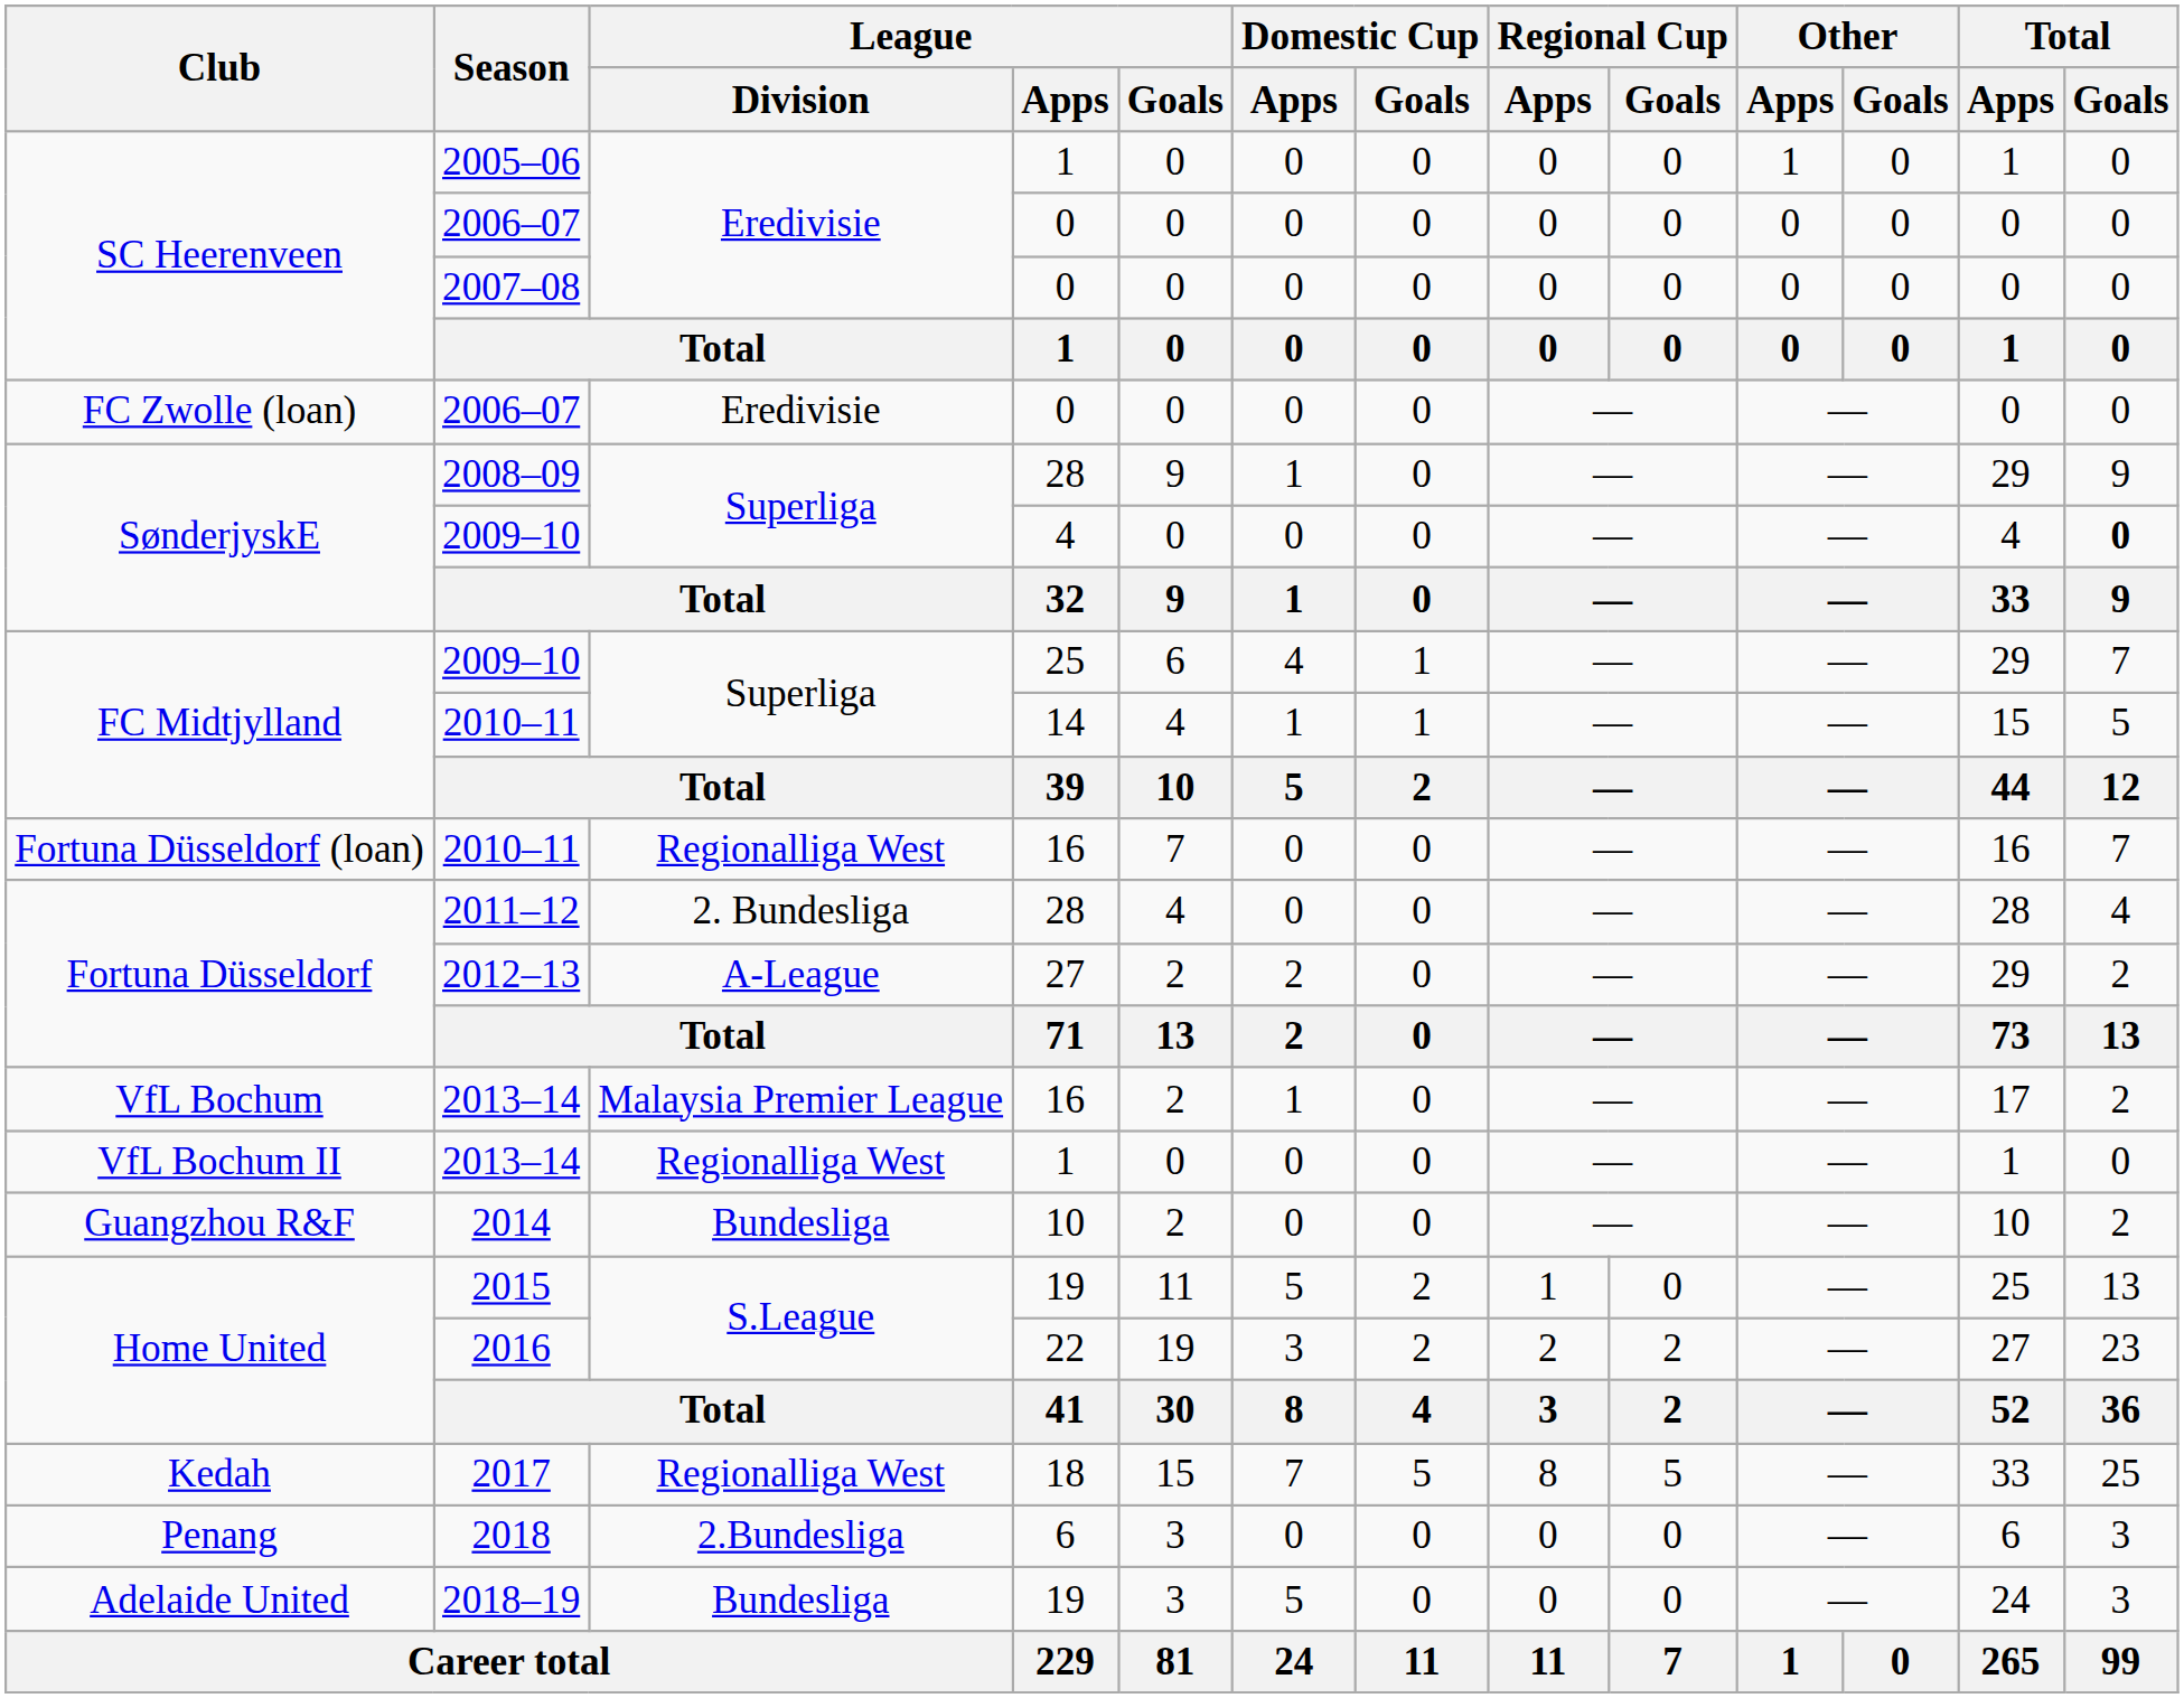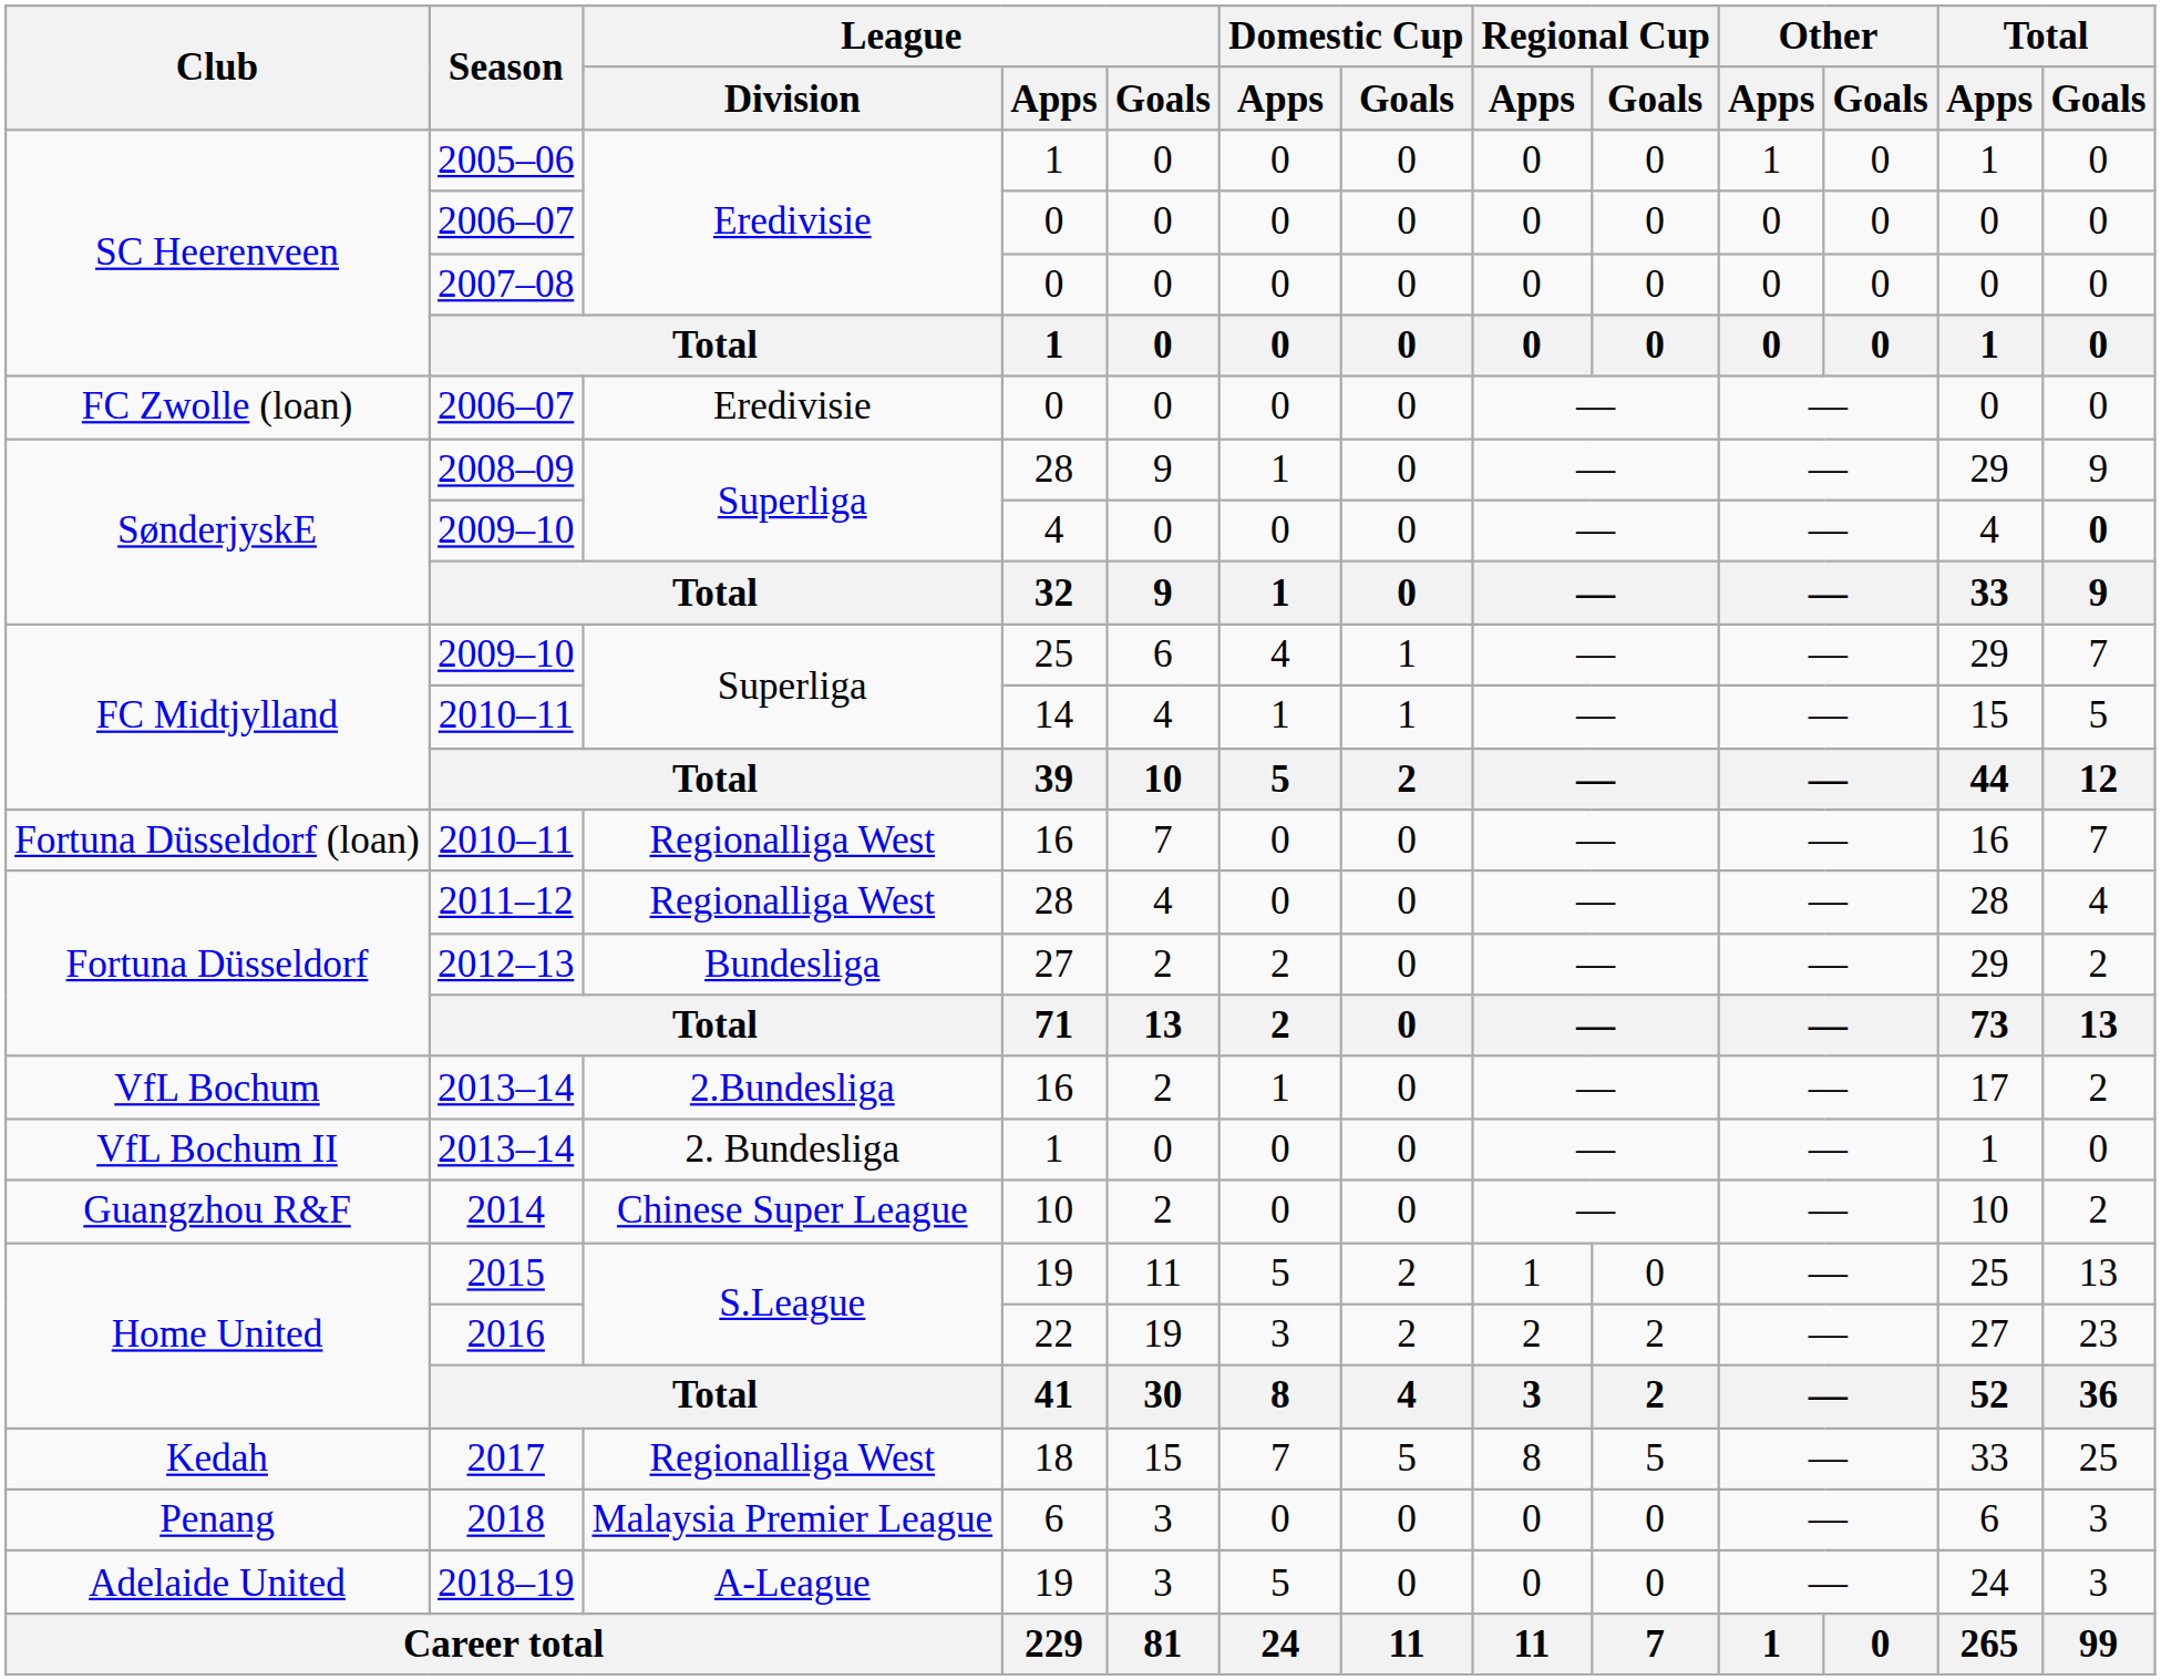 <table style="text-align:center" class="wikitable">
 <tr>
 <th rowspan="2">Club</th>
 <th rowspan="2">Season</th>
 <th colspan="3">League</th>
 <th colspan="2">Domestic Cup</th>
 <th colspan="2">Regional Cup</th>
 <th colspan="2">Other</th>
 <th colspan="2">Total</th>
 </tr>
 <tr>
 <th>Division</th>
 <th>Apps</th>
 <th>Goals</th>
 <th>Apps</th>
 <th>Goals</th>
 <th>Apps</th>
 <th>Goals</th>
 <th>Apps</th>
 <th>Goals</th>
 <th>Apps</th>
 <th>Goals</th>
 </tr>
 <tr>
 <td rowspan="4"><a href='#'>SC Heerenveen</a></td>
 <td><a href='#'>2005–06</a></td>
 <td rowspan="3"><a href='#'>Eredivisie</a></td>
 <td>1</td>
 <td>0</td>
 <td>0</td>
 <td>0</td>
 <td>0</td>
 <td>0</td>
 <td>1</td>
 <td>0</td>
 <td>1</td>
 <td>0</td>
 </tr>
 <tr>
 <td><a href='#'>2006–07</a></td>
 <td>0</td>
 <td>0</td>
 <td>0</td>
 <td>0</td>
 <td>0</td>
 <td>0</td>
 <td>0</td>
 <td>0</td>
 <td>0</td>
 <td>0</td>
 </tr>
 <tr>
 <td><a href='#'>2007–08</a></td>
 <td>0</td>
 <td>0</td>
 <td>0</td>
 <td>0</td>
 <td>0</td>
 <td>0</td>
 <td>0</td>
 <td>0</td>
 <td>0</td>
 <td>0</td>
 </tr>
 <tr>
 <th colspan="2">Total</th>
 <th>1</th>
 <th>0</th>
 <th>0</th>
 <th>0</th>
 <th>0</th>
 <th>0</th>
 <th>0</th>
 <th>0</th>
 <th>1</th>
 <th>0</th>
 </tr>
 <tr>
 <td><a href='#'>FC Zwolle</a> (loan)</td>
 <td><a href='#'>2006–07</a></td>
 <td>Eredivisie</td>
 <td>0</td>
 <td>0</td>
 <td>0</td>
 <td>0</td>
 <td colspan="2">—</td>
 <td colspan="2">—</td>
 <td>0</td>
 <td>0</td>
 </tr>
 <tr>
 <td rowspan="3"><a href='#'>SønderjyskE</a></td>
 <td><a href='#'>2008–09</a></td>
 <td rowspan="2"><a href='#'>Superliga</a></td>
 <td>28</td>
 <td>9</td>
 <td>1</td>
 <td>0</td>
 <td colspan="2">—</td>
 <td colspan="2">—</td>
 <td>29</td>
 <td>9</td>
 </tr>
 <tr>
 <td><a href='#'>2009–10</a></td>
 <td>4</td>
 <td>0</td>
 <td>0</td>
 <td>0</td>
 <td colspan="2">—</td>
 <td colspan="2">—</td>
 <td>4</td>
 <td><strong>0</strong></td>
 </tr>
 <tr>
 <th colspan="2">Total</th>
 <th>32</th>
 <th>9</th>
 <th>1</th>
 <th>0</th>
 <th colspan="2">—</th>
 <th colspan="2">—</th>
 <th>33</th>
 <th>9</th>
 </tr>
 <tr>
 <td rowspan="3"><a href='#'>FC Midtjylland</a></td>
 <td><a href='#'>2009–10</a></td>
 <td rowspan="2">Superliga</td>
 <td>25</td>
 <td>6</td>
 <td>4</td>
 <td>1</td>
 <td colspan="2">—</td>
 <td colspan="2">—</td>
 <td>29</td>
 <td>7</td>
 </tr>
 <tr>
 <td><a href='#'>2010–11</a></td>
 <td>14</td>
 <td>4</td>
 <td>1</td>
 <td>1</td>
 <td colspan="2">—</td>
 <td colspan="2">—</td>
 <td>15</td>
 <td>5</td>
 </tr>
 <tr>
 <th colspan="2">Total</th>
 <th>39</th>
 <th>10</th>
 <th>5</th>
 <th>2</th>
 <th colspan="2">—</th>
 <th colspan="2">—</th>
 <th>44</th>
 <th>12</th>
 </tr>
 <tr>
 <td><a href='#'>Fortuna Düsseldorf</a> (loan)</td>
 <td><a href='#'>2010–11</a></td>
 <td><a href='#'>Regionalliga West</a></td>
 <td>16</td>
 <td>7</td>
 <td>0</td>
 <td>0</td>
 <td colspan="2">—</td>
 <td colspan="2">—</td>
 <td>16</td>
 <td>7</td>
 </tr>
 <tr>
 <td rowspan="3"><a href='#'>Fortuna Düsseldorf</a></td>
 <td><a href='#'>2011–12</a></td>
-<td>2. Bundesliga</td>
+<td><a href='#'>Regionalliga West</a></td>
 <td>28</td>
 <td>4</td>
 <td>0</td>
 <td>0</td>
 <td colspan="2">—</td>
 <td colspan="2">—</td>
 <td>28</td>
 <td>4</td>
 </tr>
 <tr>
 <td><a href='#'>2012–13</a></td>
-<td><a href='#'>A-League</a></td>
+<td><a href='#'>Bundesliga</a></td>
 <td>27</td>
 <td>2</td>
 <td>2</td>
 <td>0</td>
 <td colspan="2">—</td>
 <td colspan="2">—</td>
 <td>29</td>
 <td>2</td>
 </tr>
 <tr>
 <th colspan="2">Total</th>
 <th>71</th>
 <th>13</th>
 <th>2</th>
 <th>0</th>
 <th colspan="2">—</th>
 <th colspan="2">—</th>
 <th>73</th>
 <th>13</th>
 </tr>
 <tr>
 <td><a href='#'>VfL Bochum</a></td>
 <td><a href='#'>2013–14</a></td>
-<td><a href='#'>Malaysia Premier League</a></td>
+<td><a href='#'>2.Bundesliga</a></td>
 <td>16</td>
 <td>2</td>
 <td>1</td>
 <td>0</td>
 <td colspan="2">—</td>
 <td colspan="2">—</td>
 <td>17</td>
 <td>2</td>
 </tr>
 <tr>
 <td><a href='#'>VfL Bochum II</a></td>
 <td><a href='#'>2013–14</a></td>
-<td><a href='#'>Regionalliga West</a></td>
+<td>2. Bundesliga</td>
 <td>1</td>
 <td>0</td>
 <td>0</td>
 <td>0</td>
 <td colspan="2">—</td>
 <td colspan="2">—</td>
 <td>1</td>
 <td>0</td>
 </tr>
 <tr>
 <td><a href='#'>Guangzhou R&F</a></td>
 <td><a href='#'>2014</a></td>
-<td><a href='#'>Bundesliga</a></td>
+<td><a href='#'>Chinese Super League</a></td>
 <td>10</td>
 <td>2</td>
 <td>0</td>
 <td>0</td>
 <td colspan="2">—</td>
 <td colspan="2">—</td>
 <td>10</td>
 <td>2</td>
 </tr>
 <tr>
 <td rowspan="3"><a href='#'>Home United</a></td>
 <td><a href='#'>2015</a></td>
 <td rowspan="2"><a href='#'>S.League</a></td>
 <td>19</td>
 <td>11</td>
 <td>5</td>
 <td>2</td>
 <td>1</td>
 <td>0</td>
 <td colspan="2">—</td>
 <td>25</td>
 <td>13</td>
 </tr>
 <tr>
 <td><a href='#'>2016</a></td>
 <td>22</td>
 <td>19</td>
 <td>3</td>
 <td>2</td>
 <td>2</td>
 <td>2</td>
 <td colspan="2">—</td>
 <td>27</td>
 <td>23</td>
 </tr>
 <tr>
 <th colspan="2">Total</th>
 <th>41</th>
 <th>30</th>
 <th>8</th>
 <th>4</th>
 <th>3</th>
 <th>2</th>
 <th colspan="2">—</th>
 <th>52</th>
 <th>36</th>
 </tr>
 <tr>
 <td><a href='#'>Kedah</a></td>
 <td><a href='#'>2017</a></td>
 <td><a href='#'>Regionalliga West</a></td>
 <td>18</td>
 <td>15</td>
 <td>7</td>
 <td>5</td>
 <td>8</td>
 <td>5</td>
 <td colspan="2">—</td>
 <td>33</td>
 <td>25</td>
 </tr>
 <tr>
 <td><a href='#'>Penang</a></td>
 <td><a href='#'>2018</a></td>
-<td><a href='#'>2.Bundesliga</a></td>
+<td><a href='#'>Malaysia Premier League</a></td>
 <td>6</td>
 <td>3</td>
 <td>0</td>
 <td>0</td>
 <td>0</td>
 <td>0</td>
 <td colspan="2">—</td>
 <td>6</td>
 <td>3</td>
 </tr>
 <tr>
 <td><a href='#'>Adelaide United</a></td>
 <td><a href='#'>2018–19</a></td>
-<td><a href='#'>Bundesliga</a></td>
+<td><a href='#'>A-League</a></td>
 <td>19</td>
 <td>3</td>
 <td>5</td>
 <td>0</td>
 <td>0</td>
 <td>0</td>
 <td colspan="2">—</td>
 <td>24</td>
 <td>3</td>
 </tr>
 <tr>
 <th colspan="3">Career total</th>
 <th>229</th>
 <th>81</th>
 <th>24</th>
 <th>11</th>
 <th>11</th>
 <th>7</th>
 <th>1</th>
 <th>0</th>
 <th>265</th>
 <th>99</th>
 </tr>
 </table>
